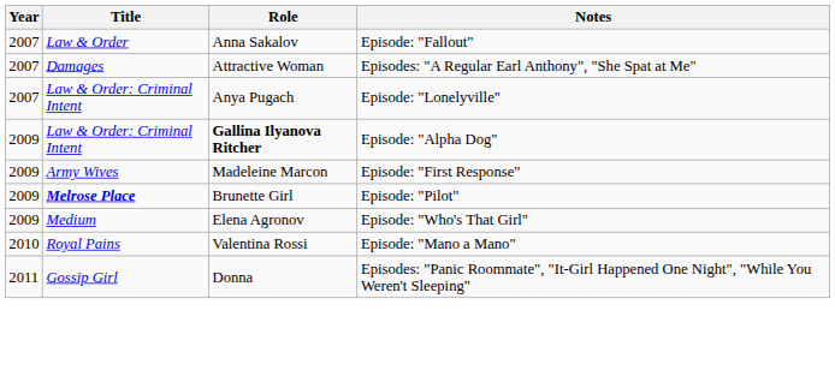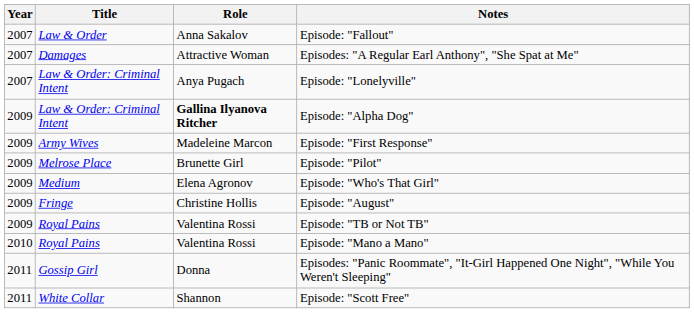 <table class="wikitable sortable">
 <tr>
 <th>Year</th>
 <th>Title</th>
 <th>Role</th>
 <th class="unsortable">Notes</th>
 </tr>
 <tr>
 <td>2007</td>
 <td><em><a href='#'>Law & Order</a></em></td>
 <td>Anna Sakalov</td>
 <td>Episode: "Fallout"</td>
 </tr>
 <tr>
 <td>2007</td>
 <td><em><a href='#'>Damages</a></em></td>
 <td>Attractive Woman</td>
 <td>Episodes: "A Regular Earl Anthony", "She Spat at Me"</td>
 </tr>
 <tr>
 <td>2007</td>
 <td><em><a href='#'>Law & Order: Criminal Intent</a></em></td>
 <td>Anya Pugach</td>
 <td>Episode: "Lonelyville"</td>
 </tr>
 <tr>
 <td>2009</td>
 <td><em><a href='#'>Law & Order: Criminal Intent</a></em></td>
 <td><strong>Gallina Ilyanova Ritcher</strong></td>
 <td>Episode: "Alpha Dog"</td>
 </tr>
 <tr>
 <td>2009</td>
 <td><em><a href='#'>Army Wives</a></em></td>
 <td>Madeleine Marcon</td>
 <td>Episode: "First Response"</td>
 </tr>
 <tr>
 <td>2009</td>
-<td><strong><em><a href='#'>Melrose Place</a></em></strong></td>
+<td><em><a href='#'>Melrose Place</a></em></td>
 <td>Brunette Girl</td>
 <td>Episode: "Pilot"</td>
 </tr>
 <tr>
 <td>2009</td>
 <td><em><a href='#'>Medium</a></em></td>
 <td>Elena Agronov</td>
 <td>Episode: "Who's That Girl"</td>
+</tr>
+<tr>
+<td>2009</td>
+<td><em><a href='#'>Fringe</a></em></td>
+<td>Christine Hollis</td>
+<td>Episode: "August"</td>
+</tr>
+<tr>
+<td>2009</td>
+<td><em><a href='#'>Royal Pains</a></em></td>
+<td>Valentina Rossi</td>
+<td>Episode: "TB or Not TB"</td>
 </tr>
 <tr>
 <td>2010</td>
 <td><em><a href='#'>Royal Pains</a></em></td>
 <td>Valentina Rossi</td>
 <td>Episode: "Mano a Mano"</td>
 </tr>
 <tr>
 <td>2011</td>
 <td><em><a href='#'>Gossip Girl</a></em></td>
 <td>Donna</td>
 <td>Episodes: "Panic Roommate", "It-Girl Happened One Night", "While You Weren't Sleeping"</td>
 </tr>
+<tr>
+<td>2011</td>
+<td><em><a href='#'>White Collar</a></em></td>
+<td>Shannon</td>
+<td>Episode: "Scott Free"</td>
+</tr>
 </table>
